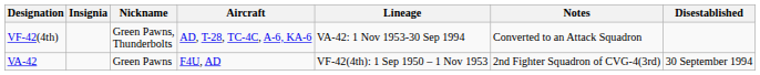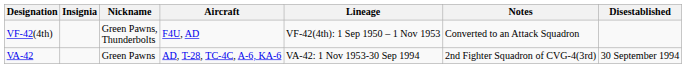 <table class="wikitable">
 <tr>
 <th>Designation</th>
 <th>Insignia</th>
 <th>Nickname</th>
 <th>Aircraft</th>
 <th>Lineage</th>
 <th>Notes</th>
 <th>Disestablished</th>
 </tr>
 <tr>
 <td><a href='#'>VF-42</a>(4th)</td>
 <td></td>
 <td>Green Pawns,<br>Thunderbolts</td>
-<td><a href='#'>AD</a>, <a href='#'>T-28</a>, <a href='#'>TC-4C</a>, <a href='#'>A-6, KA-6</a></td>
-<td>VA-42: 1 Nov 1953-30 Sep 1994</td>
+<td><a href='#'>F4U</a>, <a href='#'>AD</a></td>
+<td style="white-space: nowrap;">VF-42(4th): 1 Sep 1950 – 1 Nov 1953</td>
 <td>Converted to an Attack Squadron</td>
 </tr>
 <tr>
 <td><a href='#'>VA-42</a></td>
 <td><br></td>
 <td>Green Pawns</td>
-<td><a href='#'>F4U</a>, <a href='#'>AD</a></td>
-<td style="white-space: nowrap;">VF-42(4th): 1 Sep 1950 – 1 Nov 1953</td>
+<td><a href='#'>AD</a>, <a href='#'>T-28</a>, <a href='#'>TC-4C</a>, <a href='#'>A-6, KA-6</a></td>
+<td>VA-42: 1 Nov 1953-30 Sep 1994</td>
 <td>2nd Fighter Squadron of CVG-4(3rd)</td>
 <td>30 September 1994</td>
 </tr>
 </table>
